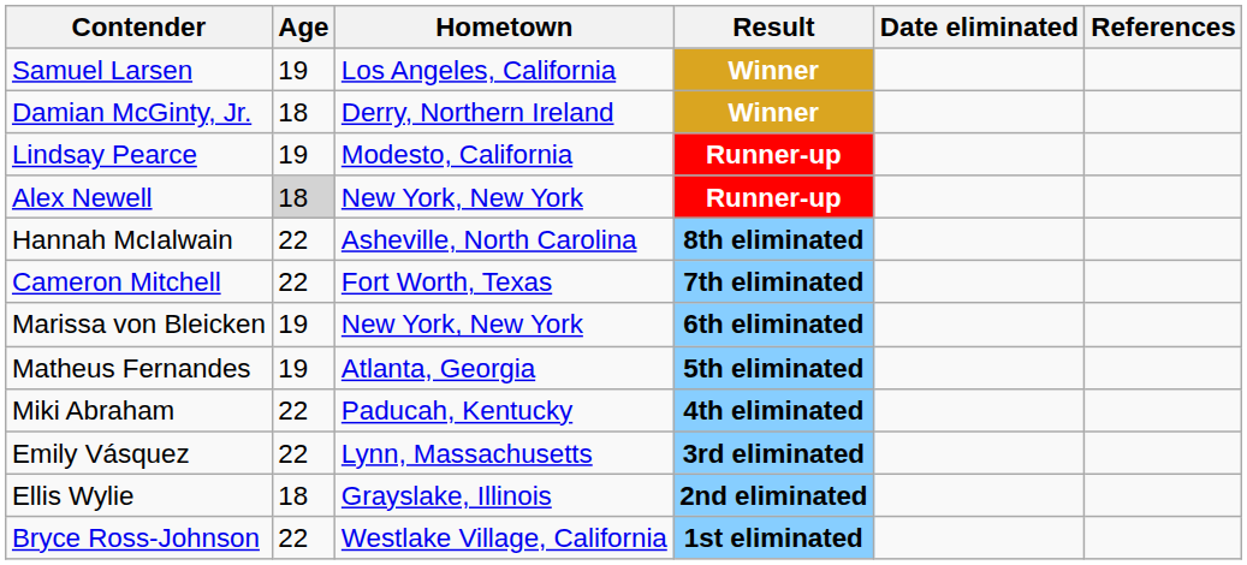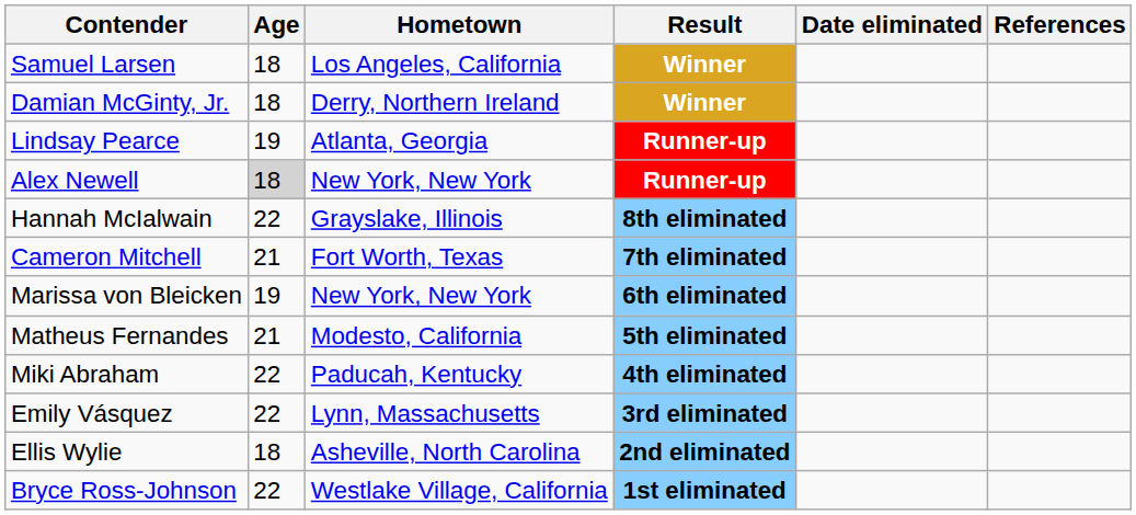 <table class="wikitable" style="font-size:95%;" style="text-align:center;">
 <tr>
 <th>Contender</th>
 <th>Age</th>
 <th>Hometown</th>
 <th>Result</th>
 <th>Date eliminated</th>
 <th>References</th>
 </tr>
 <tr>
 <td style="text-align:left;"><a href='#'>Samuel Larsen</a></td>
-<td>19</td>
+<td>18</td>
 <td><a href='#'>Los Angeles, California</a></td>
 <td style="background:Goldenrod;color:#fff;text-align:center;"><strong>Winner</strong></td>
 <td></td>
 <td></td>
 </tr>
 <tr>
 <td style="text-align:left;"><a href='#'>Damian McGinty, Jr.</a></td>
 <td>18</td>
 <td><a href='#'>Derry, Northern Ireland</a></td>
 <td style="background:Goldenrod;color:#fff;text-align:center;"><strong>Winner</strong></td>
 <td></td>
 <td></td>
 </tr>
 <tr>
 <td style="text-align:left;"><a href='#'>Lindsay Pearce</a></td>
 <td>19</td>
-<td><a href='#'>Modesto, California</a></td>
+<td><a href='#'>Atlanta, Georgia</a></td>
 <td style="background:red;color:#fff;text-align:center;"><strong>Runner-up</strong></td>
 <td></td>
 <td></td>
 </tr>
 <tr>
 <td style="text-align:left;"><a href='#'>Alex Newell</a></td>
 <td style="background: lightgrey;">18</td>
 <td><a href='#'>New York, New York</a></td>
 <td style="background:red;color:#fff;text-align:center;"><strong>Runner-up</strong></td>
 <td></td>
 <td></td>
 </tr>
 <tr>
 <td style="text-align:left;">Hannah McIalwain</td>
 <td>22</td>
-<td><a href='#'>Asheville, North Carolina</a></td>
+<td><a href='#'>Grayslake, Illinois</a></td>
 <td style="background:#87CEFF;color:#000;text-align:center;"><strong>8th eliminated</strong></td>
 <td></td>
 <td></td>
 </tr>
 <tr>
 <td style="text-align:left;"><a href='#'>Cameron Mitchell</a></td>
-<td>22</td>
+<td>21</td>
 <td><a href='#'>Fort Worth, Texas</a></td>
 <td style="background:#87CEFF;color:#000;text-align:center;"><strong>7th eliminated</strong></td>
 <td></td>
 <td></td>
 </tr>
 <tr>
 <td style="text-align:left;">Marissa von Bleicken</td>
 <td>19</td>
 <td><a href='#'>New York, New York</a></td>
 <td style="background:#87CEFF;color:#000;text-align:center;"><strong>6th eliminated</strong></td>
 <td></td>
 <td></td>
 </tr>
 <tr>
 <td style="text-align:left;">Matheus Fernandes</td>
-<td>19</td>
-<td><a href='#'>Atlanta, Georgia</a></td>
+<td>21</td>
+<td><a href='#'>Modesto, California</a></td>
 <td style="background:#87CEFF;color:#000;text-align:center;"><strong>5th eliminated</strong></td>
 <td></td>
 <td></td>
 </tr>
 <tr>
 <td style="text-align:left;">Miki Abraham</td>
 <td>22</td>
 <td><a href='#'>Paducah, Kentucky</a></td>
 <td style="background:#87CEFF;color:#000;text-align:center;"><strong>4th eliminated</strong></td>
 <td></td>
 <td></td>
 </tr>
 <tr>
 <td style="text-align:left;">Emily Vásquez</td>
 <td>22</td>
 <td><a href='#'>Lynn, Massachusetts</a></td>
 <td style="background:#87CEFF;color:#000;text-align:center;"><strong>3rd eliminated</strong></td>
 <td></td>
 <td></td>
 </tr>
 <tr>
 <td style="text-align:left;">Ellis Wylie</td>
 <td>18</td>
-<td><a href='#'>Grayslake, Illinois</a></td>
+<td><a href='#'>Asheville, North Carolina</a></td>
 <td style="background:#87CEFF;color:#000;text-align:center;"><strong>2nd eliminated</strong></td>
 <td></td>
 <td></td>
 </tr>
 <tr>
 <td style="text-align:left;"><a href='#'>Bryce Ross-Johnson</a></td>
 <td>22</td>
 <td><a href='#'>Westlake Village, California</a></td>
 <td style="background:#87CEFF;color:#000;text-align:center;"><strong>1st eliminated</strong></td>
 <td></td>
 <td></td>
 </tr>
 </table>
